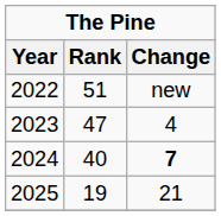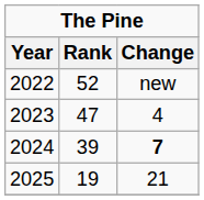 <table class="wikitable" style="font-size: 90%; text-align: center;">
 <tr>
 <td colspan="3"><strong>The Pine</strong></td>
 </tr>
 <tr>
 <th>Year</th>
 <th>Rank</th>
 <th>Change</th>
 </tr>
 <tr>
 <td>2022</td>
-<td>51</td>
+<td>52</td>
 <td>new</td>
 </tr>
 <tr>
 <td>2023</td>
 <td>47</td>
 <td> 4</td>
 </tr>
 <tr>
 <td>2024</td>
-<td>40</td>
+<td>39</td>
 <td><strong> 7</strong></td>
 </tr>
 <tr>
 <td>2025</td>
 <td>19</td>
 <td> 21</td>
 </tr>
 <tr>
 </tr>
 </table>
